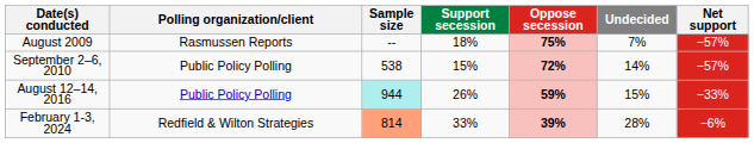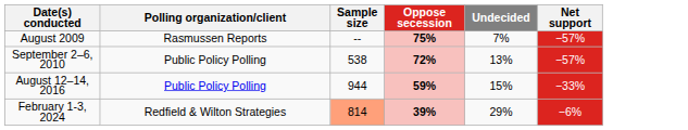 <table class="wikitable sortable" style="text-align: center; line-height: 14px; font-size: 95%;">
 <tr>
 <th style="width: 120px;" !>Date(s)<br>conducted</th>
 <th style="width: 300px;">Polling organization/client</th>
 <th class="unsortable" style="width: 65px;">Sample size</th>
-<th class="unsortable" style="background: rgb(0, 129, 66); width: 100px; color: white;">Support secession</th>
 <th class="unsortable" style="background: rgb(220, 36, 31); width: 100px; color: white;">Oppose secession</th>
 <th class="unsortable" style="background: gray; width: 90px; color: white;">Undecided</th>
 <th class="unsortable" style="width: 80px;">Net support</th>
 </tr>
 <tr>
 <td data-sort-value="2009-08-01">August 2009</td>
 <td>Rasmussen Reports</td>
 <td>--</td>
-<td>18%</td>
 <td style="background: rgb(248, 193, 190);"><strong>75%</strong></td>
 <td>7%</td>
 <td style="background: rgb(220, 36, 31); color: white;">−57%</td>
 </tr>
 <tr>
 <td data-sort-value="2010-09-02">September 2–6, 2010</td>
 <td>Public Policy Polling</td>
 <td>538</td>
-<td>15%</td>
 <td style="background: rgb(248, 193, 190);"><strong>72%</strong></td>
-<td>14%</td>
+<td>13%</td>
 <td style="background: rgb(220, 36, 31); color: white;">−57%</td>
 </tr>
 <tr>
 <td data-sort-value="2016-08-12">August 12–14, 2016</td>
 <td><a href='#'>Public Policy Polling</a></td>
-<td style="background: paleturquoise;">944</td>
-<td>26%</td>
+<td>944</td>
 <td style="background: rgb(248, 193, 190);"><strong>59%</strong></td>
 <td>15%</td>
 <td style="background: rgb(220, 36, 31); color: white;">−33%</td>
 </tr>
 <tr>
 <td data-sort-value="2024-02-07">February 1-3, 2024</td>
 <td>Redfield & Wilton Strategies</td>
 <td style="background: lightsalmon;">814</td>
-<td>33%</td>
 <td style="background: rgb(248, 193, 190);"><strong>39%</strong></td>
-<td>28%</td>
+<td>29%</td>
 <td style="background: rgb(220, 36, 31); color: white;">−6%</td>
 </tr>
 </table>
